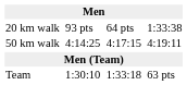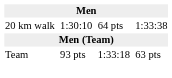 <table>
 <tr>
 <td colspan=7 bgcolor=#eeeeee style=text-align:center;><strong>Men</strong></td>
 </tr>
 <tr>
 <td>20 km walk</td>
 <td></td>
-<td>93 pts</td>
+<td>1:30:10</td>
 <td></td>
 <td>64 pts</td>
 <td></td>
 <td>1:33:38</td>
-</tr>
-<tr>
-<td>50 km walk</td>
-<td></td>
-<td>4:14:25</td>
-<td></td>
-<td>4:17:15</td>
-<td></td>
-<td>4:19:11</td>
 </tr>
 <tr>
 <td colspan=7 bgcolor=#eeeeee style=text-align:center;><strong>Men (Team)</strong></td>
 </tr>
 <tr>
 <td>Team</td>
 <td></td>
-<td>1:30:10</td>
+<td>93 pts</td>
 <td></td>
 <td>1:33:18</td>
 <td></td>
 <td>63 pts</td>
 </tr>
 </table>
